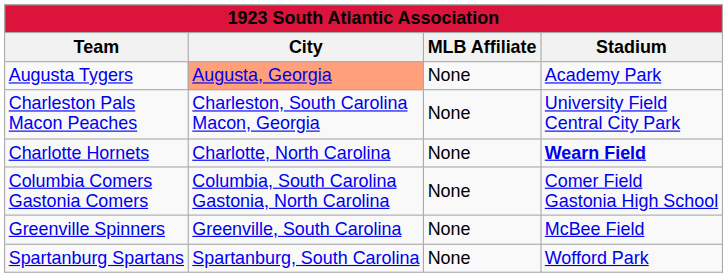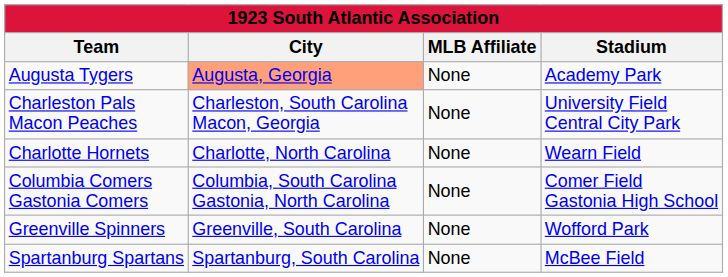 <table class="wikitable" style="width:auto">
 <tr>
 <td bgcolor="#DC143C" align="center" colspan="7"><strong><span>1923 South Atlantic Association</span></strong></td>
 </tr>
 <tr>
 <th>Team</th>
 <th>City</th>
 <th>MLB Affiliate</th>
 <th>Stadium</th>
 </tr>
 <tr>
 <td><a href='#'>Augusta Tygers</a></td>
 <td style="background: lightsalmon;"><a href='#'>Augusta, Georgia</a></td>
 <td>None</td>
 <td><a href='#'>Academy Park</a></td>
 </tr>
 <tr>
 <td><a href='#'>Charleston Pals</a> <br> <a href='#'>Macon Peaches</a></td>
 <td><a href='#'>Charleston, South Carolina</a> <br> <a href='#'>Macon, Georgia</a></td>
 <td>None</td>
 <td><a href='#'>University Field</a> <br> <a href='#'>Central City Park</a></td>
 </tr>
 <tr>
 <td><a href='#'>Charlotte Hornets</a></td>
 <td><a href='#'>Charlotte, North Carolina</a></td>
 <td>None</td>
-<td><strong><a href='#'>Wearn Field</a></strong></td>
+<td><a href='#'>Wearn Field</a></td>
 </tr>
 <tr>
 <td><a href='#'>Columbia Comers</a> <br> <a href='#'>Gastonia Comers</a></td>
 <td><a href='#'>Columbia, South Carolina</a> <br> <a href='#'>Gastonia, North Carolina</a></td>
 <td>None</td>
 <td><a href='#'>Comer Field</a> <br> <a href='#'>Gastonia High School</a></td>
 </tr>
 <tr>
 <td><a href='#'>Greenville Spinners</a></td>
 <td><a href='#'>Greenville, South Carolina</a></td>
 <td>None</td>
-<td><a href='#'>McBee Field</a></td>
+<td><a href='#'>Wofford Park</a></td>
 </tr>
 <tr>
 <td><a href='#'>Spartanburg Spartans</a></td>
 <td><a href='#'>Spartanburg, South Carolina</a></td>
 <td>None</td>
-<td><a href='#'>Wofford Park</a></td>
+<td><a href='#'>McBee Field</a></td>
 </tr>
 </table>
